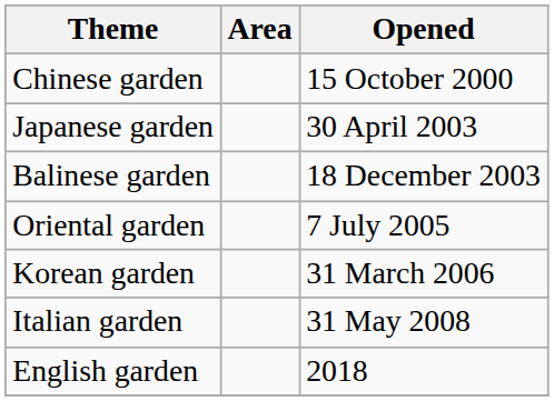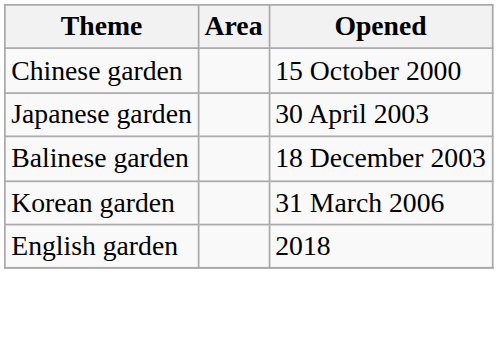 <table class="wikitable">
 <tr>
 <th>Theme</th>
 <th>Area</th>
 <th>Opened</th>
 </tr>
 <tr>
 <td>Chinese garden</td>
 <td></td>
 <td>15 October 2000</td>
 </tr>
 <tr>
 <td>Japanese garden</td>
 <td></td>
 <td>30 April 2003</td>
 </tr>
 <tr>
 <td>Balinese garden</td>
 <td></td>
 <td>18 December 2003</td>
 </tr>
 <tr>
-<td>Oriental garden</td>
-<td></td>
-<td>7 July 2005</td>
-</tr>
-<tr>
 <td>Korean garden</td>
 <td></td>
 <td>31 March 2006</td>
-</tr>
-<tr>
-<td>Italian garden</td>
-<td></td>
-<td>31 May 2008</td>
 </tr>
 <tr>
 <td>English garden</td>
 <td></td>
 <td>2018</td>
 </tr>
 <tr>
 </tr>
 </table>
